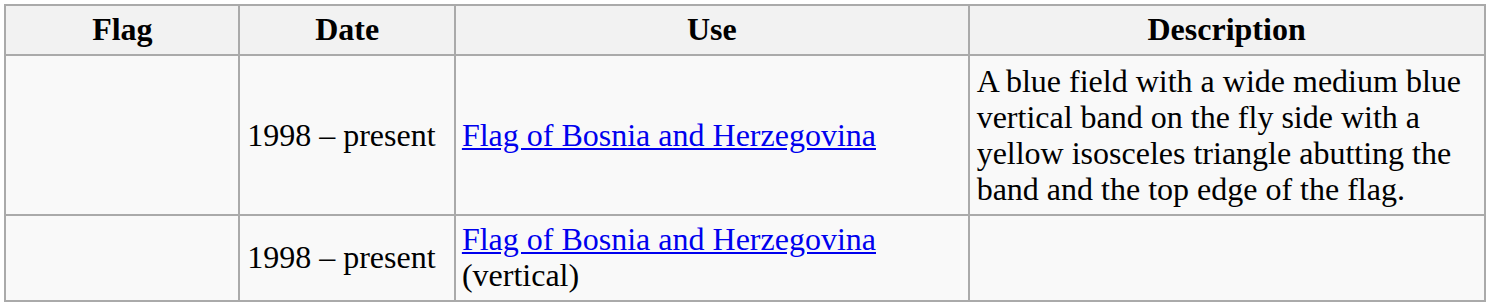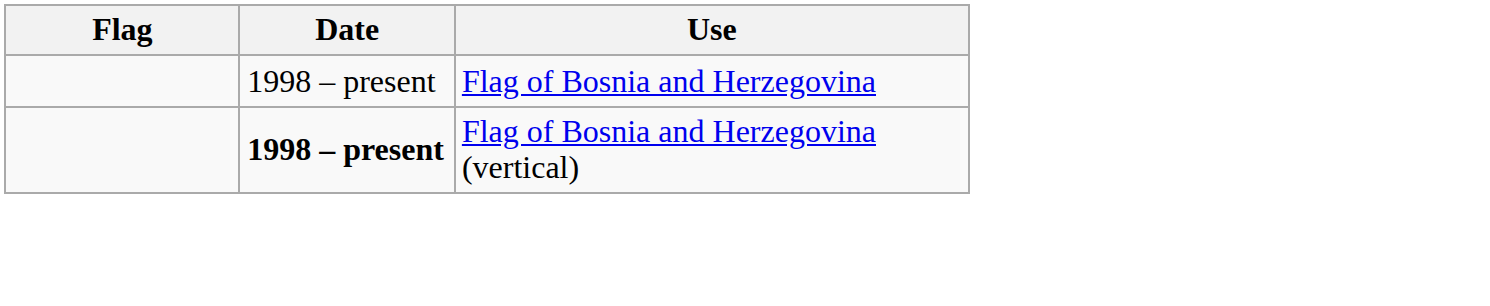 <table class="wikitable">
 <tr>
 <th style="width:110px;">Flag</th>
 <th style="width:100px;">Date</th>
 <th style="width:250px;">Use</th>
-<th style="width:250px;">Description</th>
 </tr>
 <tr>
 <td></td>
 <td>1998 – present</td>
 <td><a href='#'>Flag of Bosnia and Herzegovina</a></td>
-<td>A blue field with a wide medium blue vertical band on the fly side with a yellow isosceles triangle abutting the band and the top edge of the flag.</td>
 </tr>
 <tr>
 <td></td>
-<td>1998 – present</td>
+<td><strong>1998 – present</strong></td>
 <td><a href='#'>Flag of Bosnia and Herzegovina</a> (vertical)</td>
-<td></td>
 </tr>
 </table>
